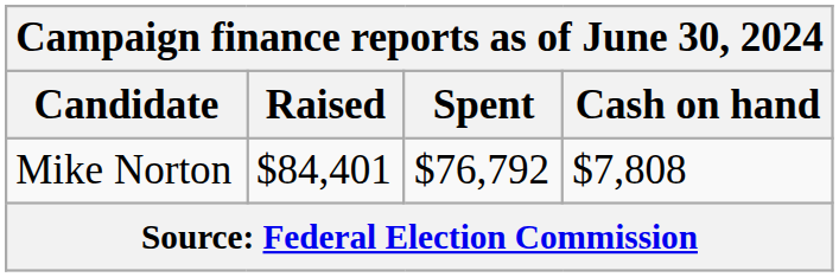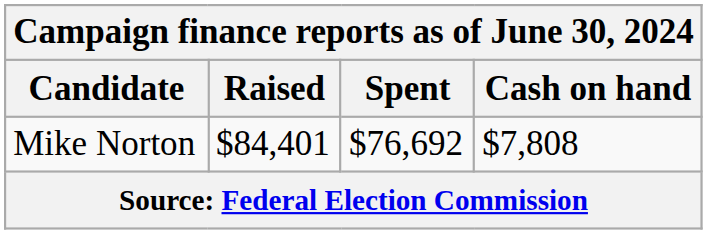 <table class="wikitable sortable">
 <tr>
 <th colspan=4>Campaign finance reports as of June 30, 2024</th>
 </tr>
 <tr style="text-align:center;">
 <th>Candidate</th>
 <th>Raised</th>
 <th>Spent</th>
 <th>Cash on hand</th>
 </tr>
 <tr>
 <td>Mike Norton</td>
 <td>$84,401</td>
-<td>$76,792</td>
+<td>$76,692</td>
 <td>$7,808</td>
 </tr>
 <tr>
 <th colspan="4"><small>Source: <a href='#'>Federal Election Commission</a></small></th>
 </tr>
 </table>
